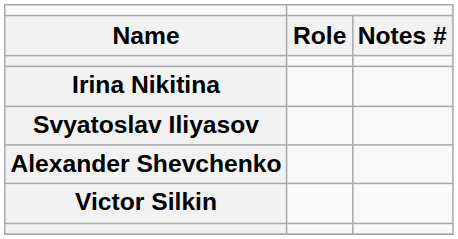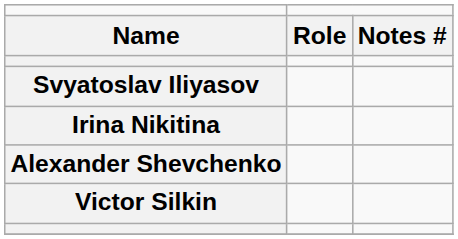 <table class="wikitable plainrowheaders sortable">
 <tr>
 <td></td>
 </tr>
 <tr>
 <th scope="col" class="unsortable">Name</th>
 <th scope="col">Role</th>
 <th scope="col" class="unsortable">Notes #</th>
 </tr>
 <tr>
 <th scope="row"></th>
 <td></td>
 <td></td>
 </tr>
 <tr>
-<th scope="row">Irina Nikitina</th>
+<th scope="row">Svyatoslav Iliyasov</th>
 <td></td>
 <td></td>
 </tr>
 <tr>
-<th scope="row">Svyatoslav Iliyasov</th>
+<th scope="row">Irina Nikitina</th>
 <td></td>
 <td></td>
 </tr>
 <tr>
 <th scope="row">Alexander Shevchenko</th>
 <td></td>
 <td></td>
 </tr>
 <tr>
 <th scope="row">Victor Silkin</th>
 <td></td>
 <td></td>
 </tr>
 <tr>
 <th scope="row"></th>
 <td></td>
 <td></td>
 </tr>
 <tr>
 </tr>
 </table>
